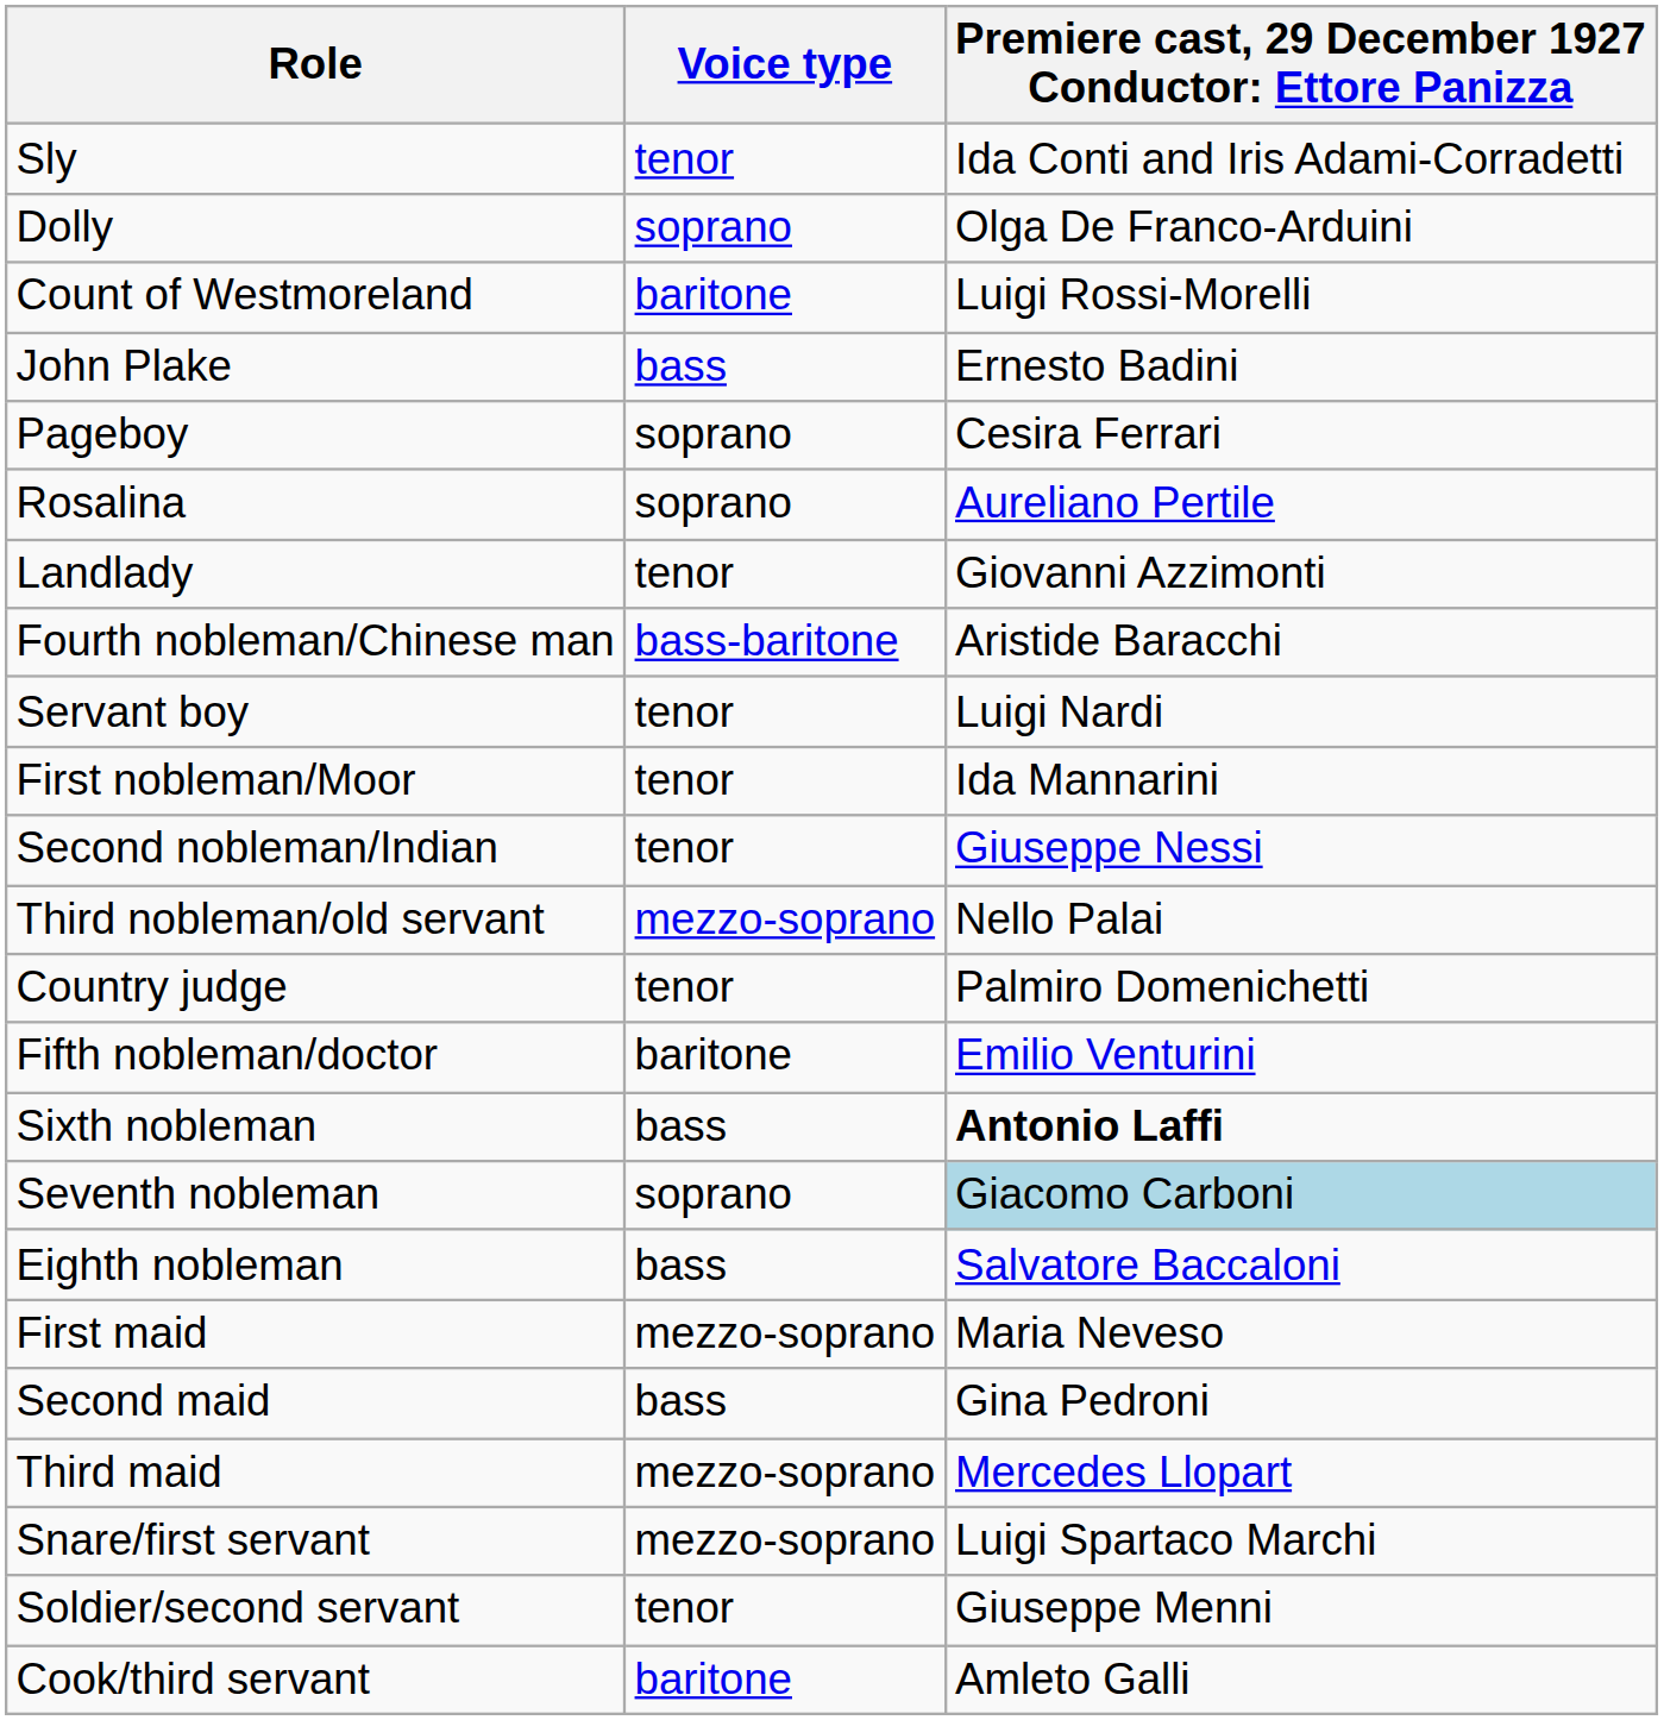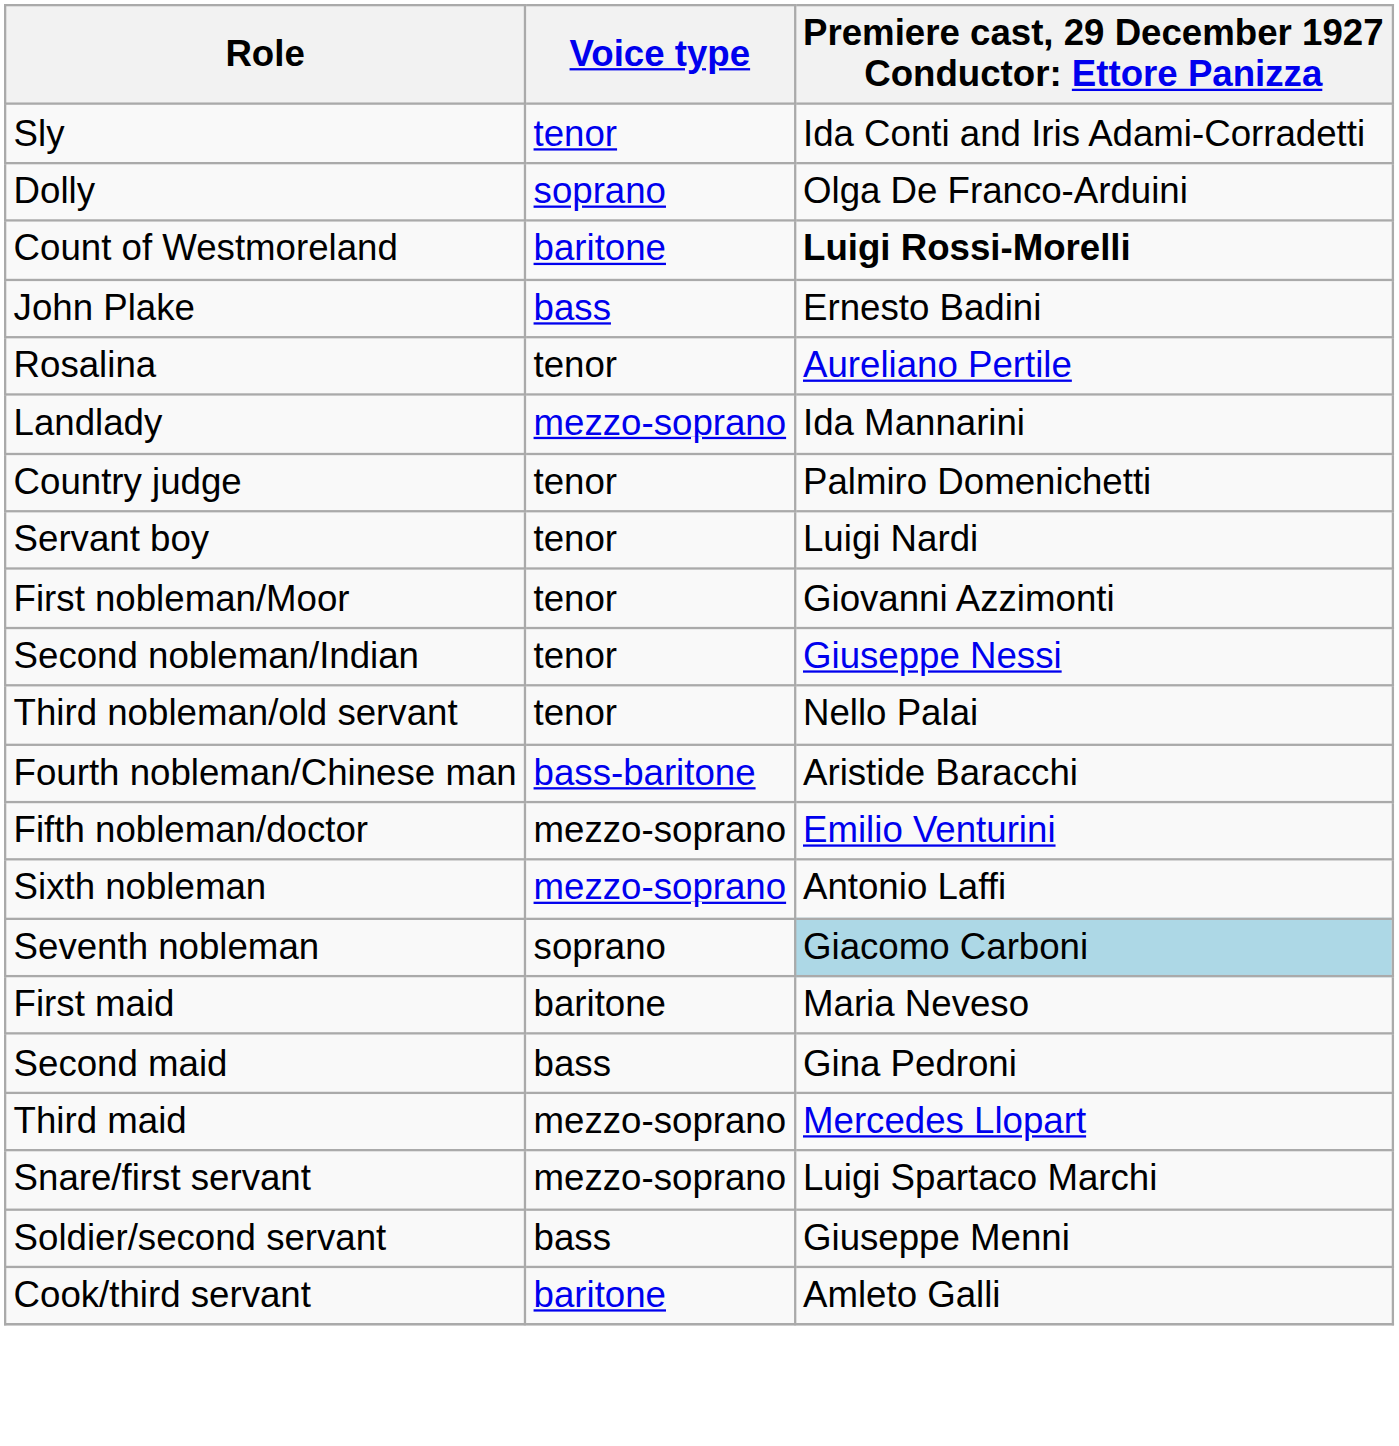 <table class="wikitable">
 <tr>
 <th>Role</th>
 <th><a href='#'>Voice type</a></th>
 <th>Premiere cast, 29 December 1927<br>Conductor: <a href='#'>Ettore Panizza</a></th>
 </tr>
 <tr>
 <td>Sly</td>
 <td><a href='#'>tenor</a></td>
 <td>Ida Conti and Iris Adami-Corradetti</td>
 </tr>
 <tr>
 <td>Dolly</td>
 <td><a href='#'>soprano</a></td>
 <td>Olga De Franco-Arduini</td>
 </tr>
 <tr>
 <td>Count of Westmoreland</td>
 <td><a href='#'>baritone</a></td>
-<td>Luigi Rossi-Morelli</td>
+<td><strong>Luigi Rossi-Morelli</strong></td>
 </tr>
 <tr>
 <td>John Plake</td>
 <td><a href='#'>bass</a></td>
 <td>Ernesto Badini</td>
 </tr>
 <tr>
-<td>Pageboy</td>
-<td>soprano</td>
-<td>Cesira Ferrari</td>
-</tr>
-<tr>
 <td>Rosalina</td>
-<td>soprano</td>
+<td>tenor</td>
 <td><a href='#'>Aureliano Pertile</a></td>
 </tr>
 <tr>
 <td>Landlady</td>
-<td>tenor</td>
-<td>Giovanni Azzimonti</td>
+<td><a href='#'>mezzo-soprano</a></td>
+<td>Ida Mannarini</td>
 </tr>
 <tr>
-<td>Fourth nobleman/Chinese man</td>
-<td><a href='#'>bass-baritone</a></td>
-<td>Aristide Baracchi</td>
+<td>Country judge</td>
+<td>tenor</td>
+<td>Palmiro Domenichetti</td>
 </tr>
 <tr>
 <td>Servant boy</td>
 <td>tenor</td>
 <td>Luigi Nardi</td>
 </tr>
 <tr>
 <td>First nobleman/Moor</td>
 <td>tenor</td>
-<td>Ida Mannarini</td>
+<td>Giovanni Azzimonti</td>
 </tr>
 <tr>
 <td>Second nobleman/Indian</td>
 <td>tenor</td>
 <td><a href='#'>Giuseppe Nessi</a></td>
 </tr>
 <tr>
 <td>Third nobleman/old servant</td>
-<td><a href='#'>mezzo-soprano</a></td>
+<td>tenor</td>
 <td>Nello Palai</td>
 </tr>
 <tr>
-<td>Country judge</td>
-<td>tenor</td>
-<td>Palmiro Domenichetti</td>
+<td>Fourth nobleman/Chinese man</td>
+<td><a href='#'>bass-baritone</a></td>
+<td>Aristide Baracchi</td>
 </tr>
 <tr>
 <td>Fifth nobleman/doctor</td>
-<td>baritone</td>
+<td>mezzo-soprano</td>
 <td><a href='#'>Emilio Venturini</a></td>
 </tr>
 <tr>
 <td>Sixth nobleman</td>
-<td>bass</td>
-<td><strong>Antonio Laffi</strong></td>
+<td><a href='#'>mezzo-soprano</a></td>
+<td>Antonio Laffi</td>
 </tr>
 <tr>
 <td>Seventh nobleman</td>
 <td>soprano</td>
 <td style="background: lightblue;">Giacomo Carboni</td>
 </tr>
 <tr>
-<td>Eighth nobleman</td>
-<td>bass</td>
-<td><a href='#'>Salvatore Baccaloni</a></td>
-</tr>
-<tr>
 <td>First maid</td>
-<td>mezzo-soprano</td>
+<td>baritone</td>
 <td>Maria Neveso</td>
 </tr>
 <tr>
 <td>Second maid</td>
 <td>bass</td>
 <td>Gina Pedroni</td>
 </tr>
 <tr>
 <td>Third maid</td>
 <td>mezzo-soprano</td>
 <td><a href='#'>Mercedes Llopart</a></td>
 </tr>
 <tr>
 <td>Snare/first servant</td>
 <td>mezzo-soprano</td>
 <td>Luigi Spartaco Marchi</td>
 </tr>
 <tr>
 <td>Soldier/second servant</td>
-<td>tenor</td>
+<td>bass</td>
 <td>Giuseppe Menni</td>
 </tr>
 <tr>
 <td>Cook/third servant</td>
 <td><a href='#'>baritone</a></td>
 <td>Amleto Galli</td>
 </tr>
 <tr>
 </tr>
 </table>
